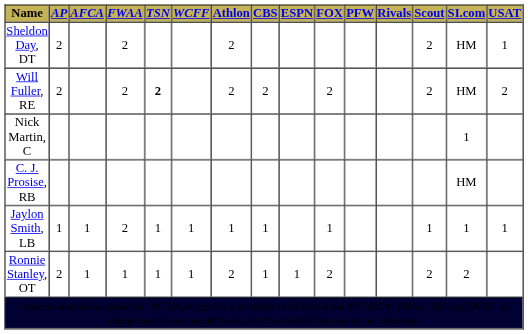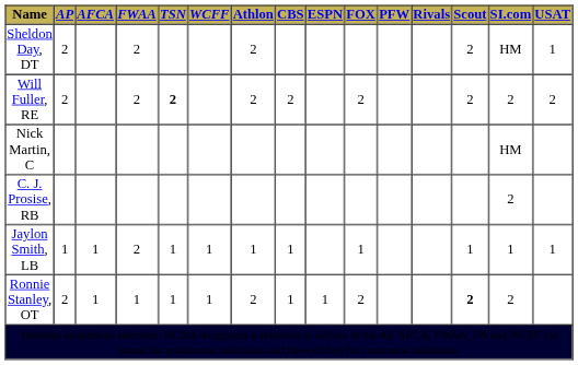 <table cellpadding="1" border="1" cellspacing="0" width="80%">
 <tr>
 <th bgcolor="#C5B358"><span>Name</span></th>
 <th bgcolor="#C5B358"><a href='#'><span><em>AP</em></span></a></th>
 <th bgcolor="#C5B358"><a href='#'><span><em>AFCA</em></span></a></th>
 <th bgcolor="#C5B358"><a href='#'><span><em>FWAA</em></span></a></th>
 <th bgcolor="#C5B358"><a href='#'><span><em>TSN</em></span></a></th>
 <th bgcolor="#C5B358"><a href='#'><span><em>WCFF</em></span></a></th>
 <th bgcolor="#C5B358"><a href='#'><span>Athlon</span></a></th>
 <th bgcolor="#C5B358"><a href='#'><span>CBS</span></a></th>
 <th bgcolor="#C5B358"><a href='#'><span>ESPN</span></a></th>
 <th bgcolor="#C5B358"><a href='#'><span>FOX</span></a></th>
 <th bgcolor="#C5B358"><a href='#'><span>PFW</span></a></th>
 <th bgcolor="#C5B358"><a href='#'><span>Rivals</span></a></th>
 <th bgcolor="#C5B358"><a href='#'><span>Scout</span></a></th>
 <th bgcolor="#C5B358"><a href='#'><span>SI.com</span></a></th>
 <th bgcolor="#C5B358"><a href='#'><span>USAT</span></a></th>
 </tr>
 <tr align="center">
 <td><a href='#'>Sheldon Day</a>, DT</td>
 <td>2</td>
 <td></td>
 <td>2</td>
 <td></td>
 <td></td>
 <td>2</td>
 <td></td>
 <td></td>
 <td></td>
 <td></td>
 <td></td>
 <td>2</td>
 <td>HM</td>
 <td>1</td>
 </tr>
 <tr align="center">
 <td><a href='#'>Will Fuller</a>, RE</td>
 <td>2</td>
 <td></td>
 <td>2</td>
 <td><strong>2</strong></td>
 <td></td>
 <td>2</td>
 <td>2</td>
 <td></td>
 <td>2</td>
 <td></td>
 <td></td>
 <td>2</td>
-<td>HM</td>
+<td>2</td>
 <td>2</td>
 </tr>
 <tr align="center">
 <td>Nick Martin, C</td>
 <td></td>
 <td></td>
 <td></td>
 <td></td>
 <td></td>
 <td></td>
 <td></td>
 <td></td>
 <td></td>
 <td></td>
 <td></td>
 <td></td>
-<td>1</td>
+<td>HM</td>
 <td></td>
 </tr>
 <tr align="center">
 <td><a href='#'>C. J. Prosise</a>, RB</td>
 <td></td>
 <td></td>
 <td></td>
 <td></td>
 <td></td>
 <td></td>
 <td></td>
 <td></td>
 <td></td>
 <td></td>
 <td></td>
 <td></td>
-<td>HM</td>
+<td>2</td>
 <td></td>
 </tr>
 <tr align="center">
 <td><a href='#'>Jaylon Smith</a>, LB</td>
 <td>1</td>
 <td>1</td>
 <td>2</td>
 <td>1</td>
 <td>1</td>
 <td>1</td>
 <td>1</td>
 <td></td>
 <td>1</td>
 <td></td>
 <td></td>
 <td>1</td>
 <td>1</td>
 <td>1</td>
 </tr>
 <tr align="center">
 <td><a href='#'>Ronnie Stanley</a>, OT</td>
 <td>2</td>
 <td>1</td>
 <td>1</td>
 <td>1</td>
 <td>1</td>
 <td>2</td>
 <td>1</td>
 <td>1</td>
 <td>2</td>
 <td></td>
 <td></td>
-<td>2</td>
+<td><strong>2</strong></td>
 <td>2</td>
 <td></td>
 </tr>
 <tr align="center">
 <td colspan=15 bgcolor="#000033"><span><small>†denotes unanimous selection. NCAA recognizes a selection to all five of the AP, AFCA, FWAA, SN and WCFF 1st teams for unanimous selections and three of five for consensus selections</small></span></td>
 </tr>
 </table>
